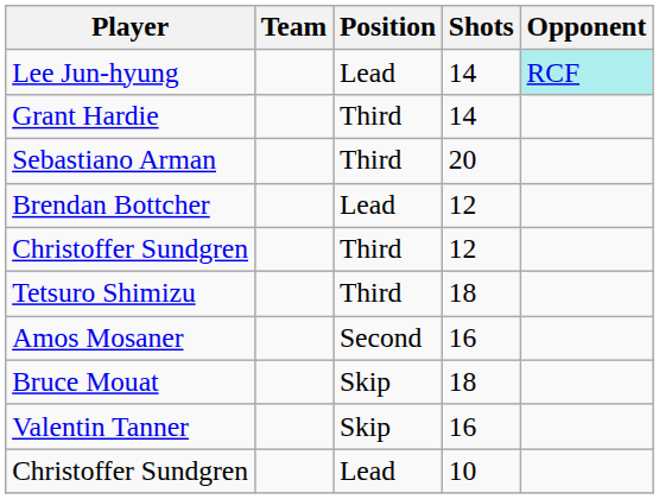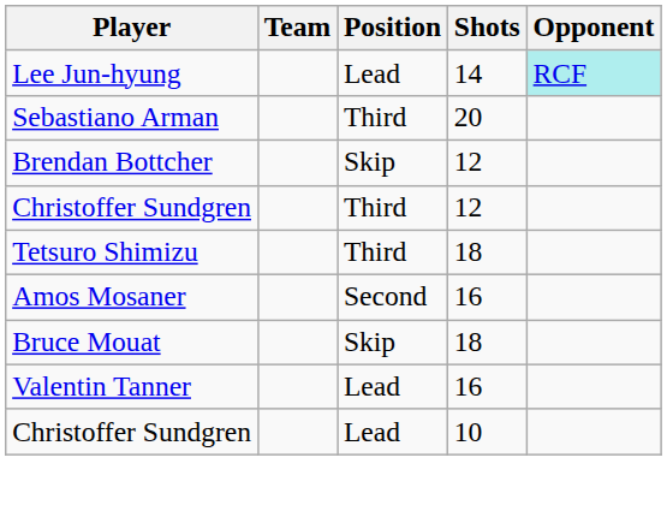 <table class="wikitable sortable">
 <tr>
 <th>Player</th>
 <th>Team</th>
 <th>Position</th>
 <th>Shots</th>
 <th>Opponent</th>
 </tr>
 <tr>
 <td><a href='#'>Lee Jun-hyung</a></td>
 <td></td>
 <td data-sort-value="1">Lead</td>
 <td>14</td>
 <td style="background: paleturquoise;"> <a href='#'>RCF</a></td>
 </tr>
 <tr>
-<td><a href='#'>Grant Hardie</a></td>
-<td></td>
-<td data-sort-value="3">Third</td>
-<td>14</td>
-<td></td>
-</tr>
-<tr>
 <td><a href='#'>Sebastiano Arman</a></td>
 <td></td>
 <td data-sort-value="3">Third</td>
 <td>20</td>
 <td></td>
 </tr>
 <tr>
 <td><a href='#'>Brendan Bottcher</a></td>
 <td></td>
-<td data-sort-value="1">Lead</td>
+<td data-sort-value="4">Skip</td>
 <td>12</td>
 <td></td>
 </tr>
 <tr>
 <td><a href='#'>Christoffer Sundgren</a></td>
 <td></td>
 <td data-sort-value="3">Third</td>
 <td>12</td>
 <td></td>
 </tr>
 <tr>
 <td><a href='#'>Tetsuro Shimizu</a></td>
 <td></td>
 <td data-sort-value="3">Third</td>
 <td>18</td>
 <td></td>
 </tr>
 <tr>
 <td><a href='#'>Amos Mosaner</a></td>
 <td></td>
 <td data-sort-value="2">Second</td>
 <td>16</td>
 <td></td>
 </tr>
 <tr>
 <td><a href='#'>Bruce Mouat</a></td>
 <td></td>
 <td data-sort-value="4">Skip</td>
 <td>18</td>
 <td></td>
 </tr>
 <tr>
 <td><a href='#'>Valentin Tanner</a></td>
 <td></td>
-<td data-sort-value="4">Skip</td>
+<td data-sort-value="1">Lead</td>
 <td>16</td>
 <td></td>
 </tr>
 <tr>
 <td>Christoffer Sundgren</td>
 <td></td>
 <td data-sort-value="1">Lead</td>
 <td>10</td>
 <td></td>
 </tr>
 </table>
